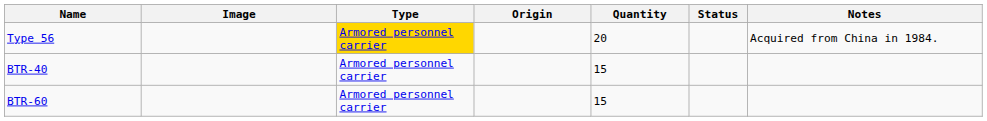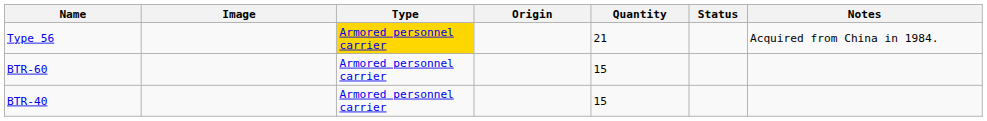 <table class="wikitable" style="width:90%;">
 <tr>
 <th width=14%>Name</th>
 <th width=20%>Image</th>
 <th width=14%>Type</th>
 <th width=12%>Origin</th>
 <th width=10%>Quantity</th>
 <th width=06%>Status</th>
 <th width=24%>Notes</th>
 </tr>
 <tr>
 <td><a href='#'>Type 56</a></td>
 <td></td>
 <td style="background: gold;"><a href='#'>Armored personnel carrier</a></td>
 <td><br></td>
-<td>20</td>
+<td>21</td>
 <td></td>
 <td>Acquired from China in 1984.</td>
+</tr>
+<tr>
+<td><a href='#'>BTR-60</a></td>
+<td></td>
+<td><a href='#'>Armored personnel carrier</a></td>
+<td></td>
+<td>15</td>
+<td></td>
+<td></td>
 </tr>
 <tr>
 <td><a href='#'>BTR-40</a></td>
 <td></td>
 <td><a href='#'>Armored personnel carrier</a></td>
 <td></td>
 <td>15</td>
 <td></td>
 <td></td>
 </tr>
-<tr>
-<td><a href='#'>BTR-60</a></td>
-<td></td>
-<td><a href='#'>Armored personnel carrier</a></td>
-<td></td>
-<td>15</td>
-<td></td>
-<td></td>
-</tr>
 </table>
